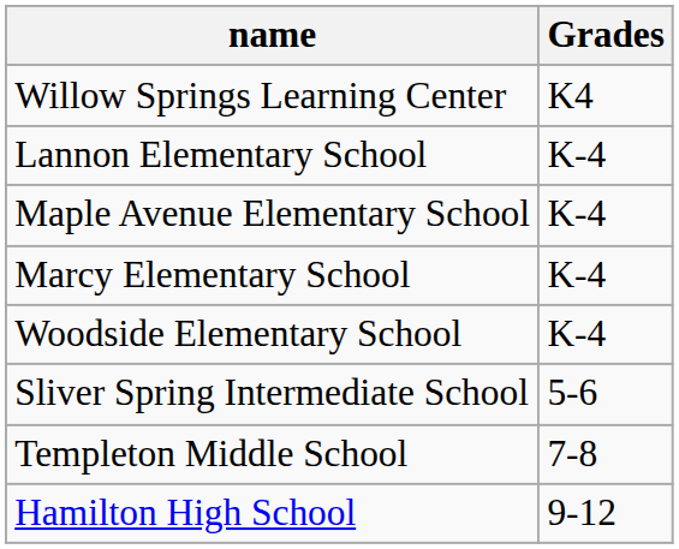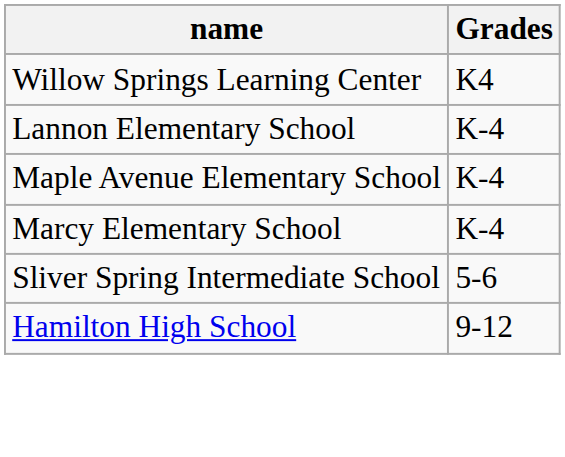 <table class='wikitable'>
 <tr>
 <th>name</th>
 <th>Grades</th>
 </tr>
 <tr>
 <td align=left>Willow Springs Learning Center</td>
 <td align=left>K4</td>
 </tr>
 <tr>
 <td align=left>Lannon Elementary School</td>
 <td align=left>K-4</td>
 </tr>
 <tr>
 <td align=left>Maple Avenue Elementary School</td>
 <td align=left>K-4</td>
 </tr>
 <tr>
 <td align=left>Marcy Elementary School</td>
 <td align=left>K-4</td>
 </tr>
 <tr>
-<td align=left>Woodside Elementary School</td>
-<td align=left>K-4</td>
-</tr>
-<tr>
 <td align=left>Sliver Spring Intermediate School</td>
 <td align=left>5-6</td>
-</tr>
-<tr>
-<td align=left>Templeton Middle School</td>
-<td align=left>7-8</td>
 </tr>
 <tr>
 <td align=left><a href='#'>Hamilton High School</a></td>
 <td align=left>9-12</td>
 </tr>
 </table>
